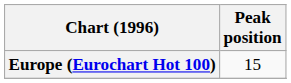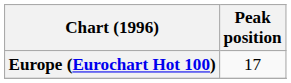 <table class="wikitable sortable plainrowheaders" style="text-align:center">
 <tr>
 <th>Chart (1996)</th>
 <th>Peak<br>position</th>
 </tr>
 <tr>
 <th scope="row">Europe (<a href='#'>Eurochart Hot 100</a>)</th>
-<td>15</td>
+<td>17</td>
 </tr>
 <tr>
 </tr>
 <tr>
 </tr>
 </table>
